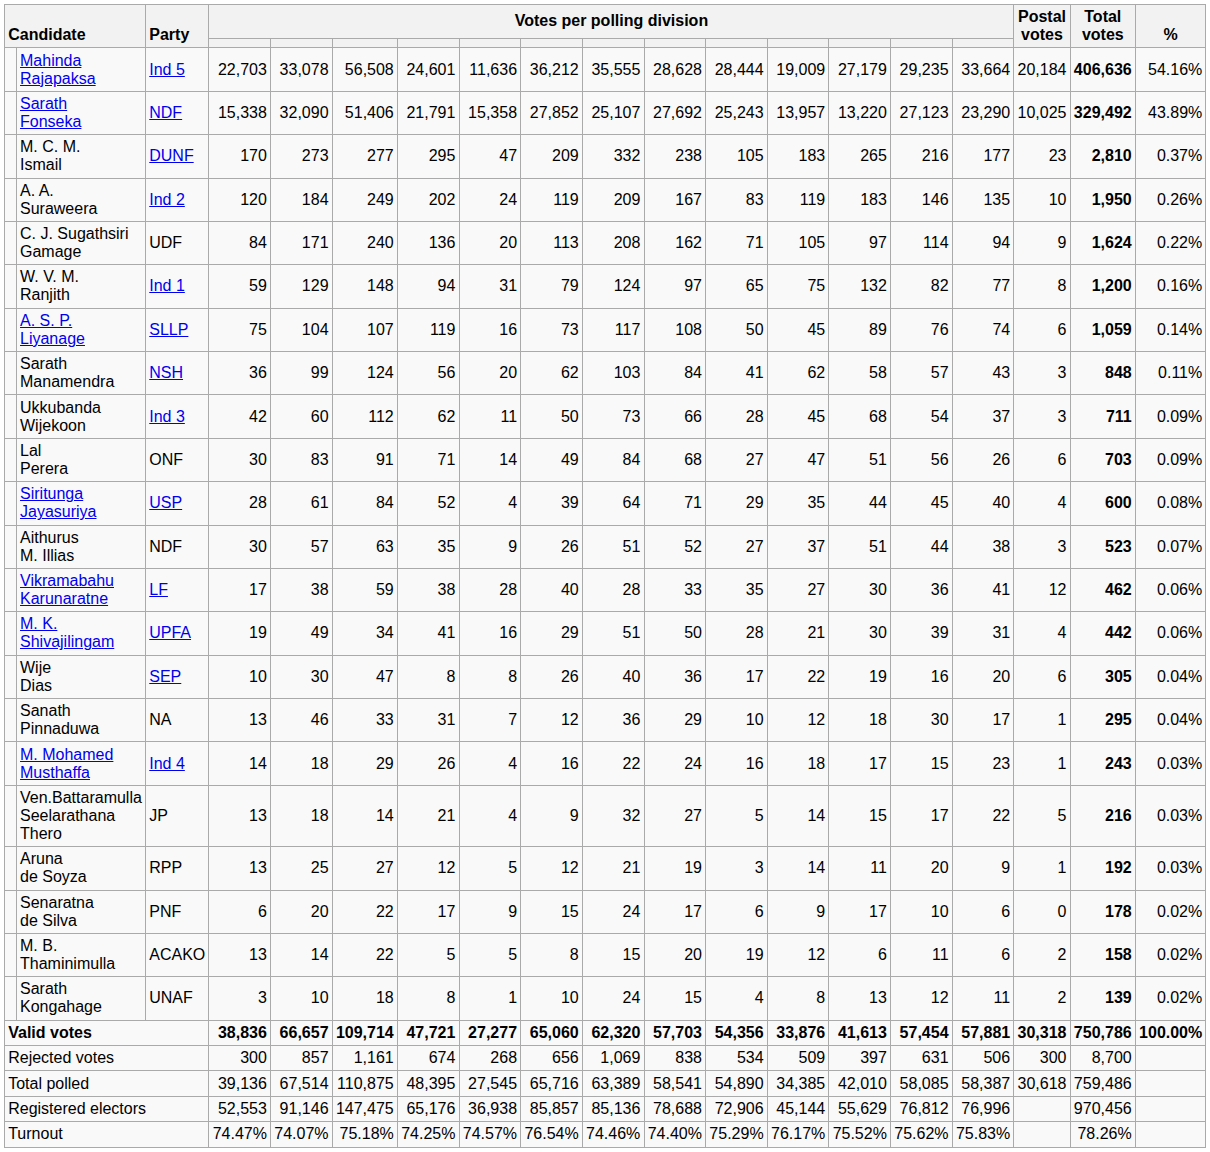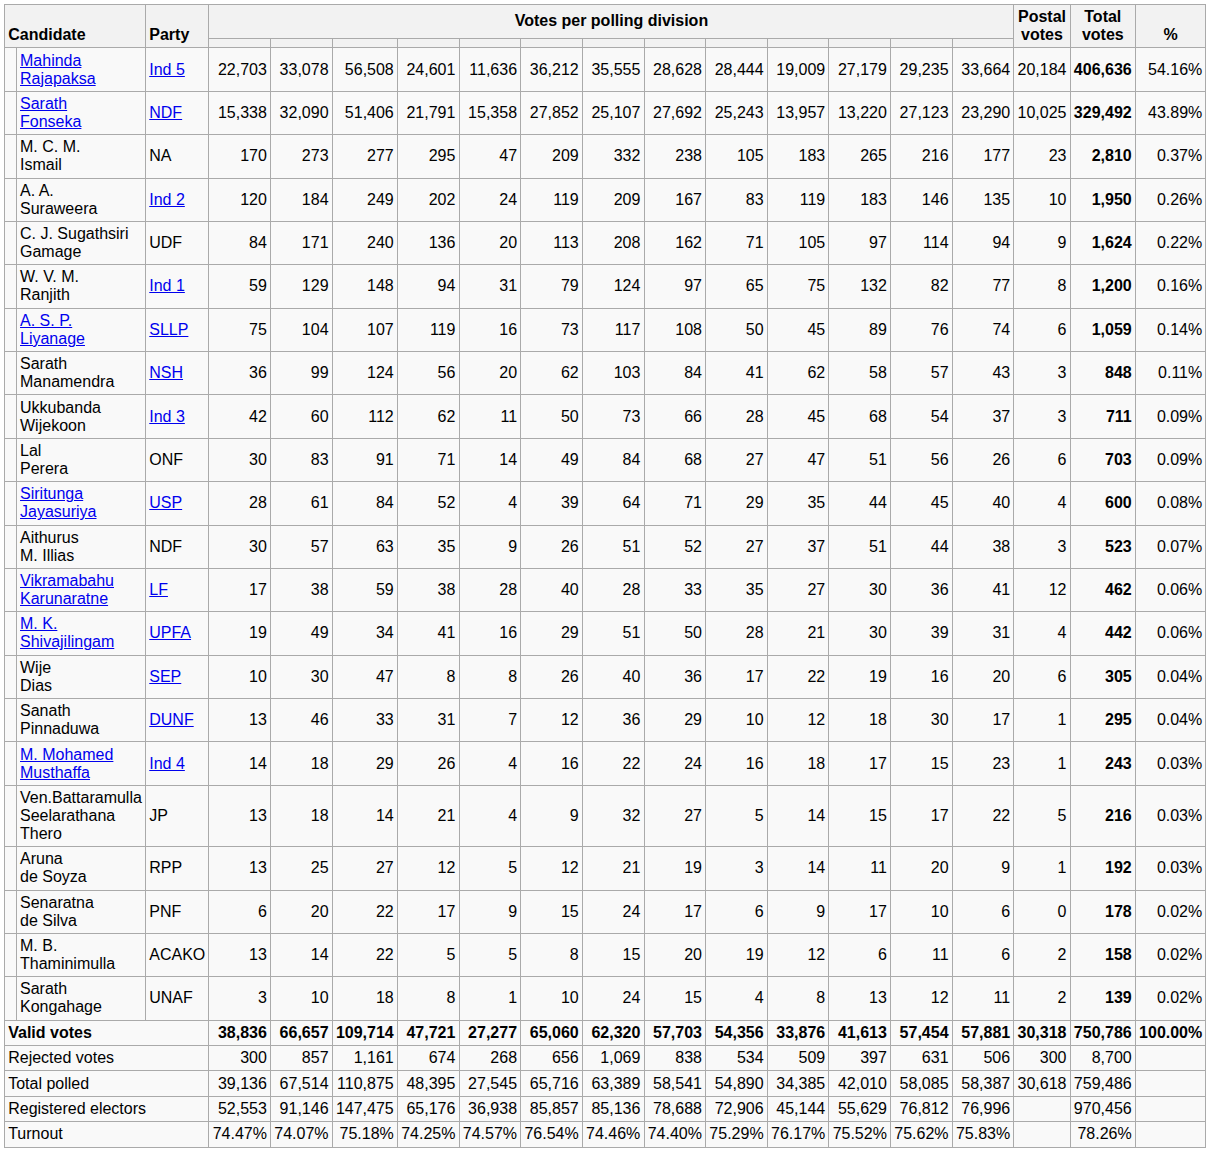 <table class="wikitable" border="1" style="text-align:right;">
 <tr>
 <th style="text-align:left; vertical-align:bottom;" rowspan="2" colspan="2">Candidate</th>
 <th rowspan="2" style="vertical-align:bottom; text-align:left; width:40px;">Party</th>
 <th colspan=13>Votes per polling division</th>
 <th rowspan="2" style="vertical-align:bottom; text-align:center; width:50px;">Postal<br>votes</th>
 <th rowspan="2" style="vertical-align:bottom; text-align:center; width:50px;">Total votes</th>
 <th rowspan="2" style="vertical-align:bottom; text-align:center; width:50px;">%</th>
 </tr>
 <tr>
 <th></th>
 <th></th>
 <th></th>
 <th></th>
 <th></th>
 <th></th>
 <th></th>
 <th></th>
 <th></th>
 <th></th>
 <th></th>
 <th></th>
 <th></th>
 </tr>
 <tr>
 <td bgcolor=> </td>
 <td align=left><a href='#'>Mahinda Rajapaksa</a></td>
 <td align=left><a href='#'>Ind 5</a></td>
 <td>22,703</td>
 <td>33,078</td>
 <td>56,508</td>
 <td>24,601</td>
 <td>11,636</td>
 <td>36,212</td>
 <td>35,555</td>
 <td>28,628</td>
 <td>28,444</td>
 <td>19,009</td>
 <td>27,179</td>
 <td>29,235</td>
 <td>33,664</td>
 <td>20,184</td>
 <td><strong>406,636</strong></td>
 <td>54.16%</td>
 </tr>
 <tr>
 <td bgcolor=> </td>
 <td align=left><a href='#'>Sarath<br>Fonseka</a></td>
 <td align=left><a href='#'>NDF</a></td>
 <td>15,338</td>
 <td>32,090</td>
 <td>51,406</td>
 <td>21,791</td>
 <td>15,358</td>
 <td>27,852</td>
 <td>25,107</td>
 <td>27,692</td>
 <td>25,243</td>
 <td>13,957</td>
 <td>13,220</td>
 <td>27,123</td>
 <td>23,290</td>
 <td>10,025</td>
 <td><strong>329,492</strong></td>
 <td>43.89%</td>
 </tr>
 <tr>
 <td bgcolor=> </td>
 <td align=left>M. C. M.<br>Ismail</td>
-<td align=left><a href='#'>DUNF</a></td>
+<td align=left>NA</td>
 <td>170</td>
 <td>273</td>
 <td>277</td>
 <td>295</td>
 <td>47</td>
 <td>209</td>
 <td>332</td>
 <td>238</td>
 <td>105</td>
 <td>183</td>
 <td>265</td>
 <td>216</td>
 <td>177</td>
 <td>23</td>
 <td><strong>2,810</strong></td>
 <td>0.37%</td>
 </tr>
 <tr>
 <td bgcolor=> </td>
 <td align=left>A. A.<br>Suraweera</td>
 <td align=left><a href='#'>Ind 2</a></td>
 <td>120</td>
 <td>184</td>
 <td>249</td>
 <td>202</td>
 <td>24</td>
 <td>119</td>
 <td>209</td>
 <td>167</td>
 <td>83</td>
 <td>119</td>
 <td>183</td>
 <td>146</td>
 <td>135</td>
 <td>10</td>
 <td><strong>1,950</strong></td>
 <td>0.26%</td>
 </tr>
 <tr>
 <td bgcolor=> </td>
 <td align=left>C. J. Sugathsiri<br>Gamage</td>
 <td align=left>UDF</td>
 <td>84</td>
 <td>171</td>
 <td>240</td>
 <td>136</td>
 <td>20</td>
 <td>113</td>
 <td>208</td>
 <td>162</td>
 <td>71</td>
 <td>105</td>
 <td>97</td>
 <td>114</td>
 <td>94</td>
 <td>9</td>
 <td><strong>1,624</strong></td>
 <td>0.22%</td>
 </tr>
 <tr>
 <td bgcolor=> </td>
 <td align=left>W. V. M.<br>Ranjith</td>
 <td align=left><a href='#'>Ind 1</a></td>
 <td>59</td>
 <td>129</td>
 <td>148</td>
 <td>94</td>
 <td>31</td>
 <td>79</td>
 <td>124</td>
 <td>97</td>
 <td>65</td>
 <td>75</td>
 <td>132</td>
 <td>82</td>
 <td>77</td>
 <td>8</td>
 <td><strong>1,200</strong></td>
 <td>0.16%</td>
 </tr>
 <tr>
 <td bgcolor=> </td>
 <td align=left><a href='#'>A. S. P.<br>Liyanage</a></td>
 <td align=left><a href='#'>SLLP</a></td>
 <td>75</td>
 <td>104</td>
 <td>107</td>
 <td>119</td>
 <td>16</td>
 <td>73</td>
 <td>117</td>
 <td>108</td>
 <td>50</td>
 <td>45</td>
 <td>89</td>
 <td>76</td>
 <td>74</td>
 <td>6</td>
 <td><strong>1,059</strong></td>
 <td>0.14%</td>
 </tr>
 <tr>
 <td bgcolor=> </td>
 <td align=left>Sarath Manamendra</td>
 <td align=left><a href='#'>NSH</a></td>
 <td>36</td>
 <td>99</td>
 <td>124</td>
 <td>56</td>
 <td>20</td>
 <td>62</td>
 <td>103</td>
 <td>84</td>
 <td>41</td>
 <td>62</td>
 <td>58</td>
 <td>57</td>
 <td>43</td>
 <td>3</td>
 <td><strong>848</strong></td>
 <td>0.11%</td>
 </tr>
 <tr>
 <td bgcolor=> </td>
 <td align=left>Ukkubanda Wijekoon</td>
 <td align=left><a href='#'>Ind 3</a></td>
 <td>42</td>
 <td>60</td>
 <td>112</td>
 <td>62</td>
 <td>11</td>
 <td>50</td>
 <td>73</td>
 <td>66</td>
 <td>28</td>
 <td>45</td>
 <td>68</td>
 <td>54</td>
 <td>37</td>
 <td>3</td>
 <td><strong>711</strong></td>
 <td>0.09%</td>
 </tr>
 <tr>
 <td bgcolor=> </td>
 <td align=left>Lal<br>Perera</td>
 <td align=left>ONF</td>
 <td>30</td>
 <td>83</td>
 <td>91</td>
 <td>71</td>
 <td>14</td>
 <td>49</td>
 <td>84</td>
 <td>68</td>
 <td>27</td>
 <td>47</td>
 <td>51</td>
 <td>56</td>
 <td>26</td>
 <td>6</td>
 <td><strong>703</strong></td>
 <td>0.09%</td>
 </tr>
 <tr>
 <td bgcolor=> </td>
 <td align=left><a href='#'>Siritunga Jayasuriya</a></td>
 <td align=left><a href='#'>USP</a></td>
 <td>28</td>
 <td>61</td>
 <td>84</td>
 <td>52</td>
 <td>4</td>
 <td>39</td>
 <td>64</td>
 <td>71</td>
 <td>29</td>
 <td>35</td>
 <td>44</td>
 <td>45</td>
 <td>40</td>
 <td>4</td>
 <td><strong>600</strong></td>
 <td>0.08%</td>
 </tr>
 <tr>
 <td bgcolor=> </td>
 <td align=left>Aithurus<br>M. Illias</td>
 <td align=left>NDF</td>
 <td>30</td>
 <td>57</td>
 <td>63</td>
 <td>35</td>
 <td>9</td>
 <td>26</td>
 <td>51</td>
 <td>52</td>
 <td>27</td>
 <td>37</td>
 <td>51</td>
 <td>44</td>
 <td>38</td>
 <td>3</td>
 <td><strong>523</strong></td>
 <td>0.07%</td>
 </tr>
 <tr>
 <td bgcolor=> </td>
 <td align=left><a href='#'>Vikramabahu Karunaratne</a></td>
 <td align=left><a href='#'>LF</a></td>
 <td>17</td>
 <td>38</td>
 <td>59</td>
 <td>38</td>
 <td>28</td>
 <td>40</td>
 <td>28</td>
 <td>33</td>
 <td>35</td>
 <td>27</td>
 <td>30</td>
 <td>36</td>
 <td>41</td>
 <td>12</td>
 <td><strong>462</strong></td>
 <td>0.06%</td>
 </tr>
 <tr>
 <td bgcolor=> </td>
 <td align=left><a href='#'>M. K. Shivajilingam</a></td>
 <td align=left><a href='#'>UPFA</a></td>
 <td>19</td>
 <td>49</td>
 <td>34</td>
 <td>41</td>
 <td>16</td>
 <td>29</td>
 <td>51</td>
 <td>50</td>
 <td>28</td>
 <td>21</td>
 <td>30</td>
 <td>39</td>
 <td>31</td>
 <td>4</td>
 <td><strong>442</strong></td>
 <td>0.06%</td>
 </tr>
 <tr>
 <td bgcolor=> </td>
 <td align=left>Wije<br>Dias</td>
 <td align=left><a href='#'>SEP</a></td>
 <td>10</td>
 <td>30</td>
 <td>47</td>
 <td>8</td>
 <td>8</td>
 <td>26</td>
 <td>40</td>
 <td>36</td>
 <td>17</td>
 <td>22</td>
 <td>19</td>
 <td>16</td>
 <td>20</td>
 <td>6</td>
 <td><strong>305</strong></td>
 <td>0.04%</td>
 </tr>
 <tr>
 <td bgcolor=> </td>
 <td align=left>Sanath Pinnaduwa</td>
-<td align=left>NA</td>
+<td align=left><a href='#'>DUNF</a></td>
 <td>13</td>
 <td>46</td>
 <td>33</td>
 <td>31</td>
 <td>7</td>
 <td>12</td>
 <td>36</td>
 <td>29</td>
 <td>10</td>
 <td>12</td>
 <td>18</td>
 <td>30</td>
 <td>17</td>
 <td>1</td>
 <td><strong>295</strong></td>
 <td>0.04%</td>
 </tr>
 <tr>
 <td bgcolor=> </td>
 <td align=left><a href='#'>M. Mohamed<br>Musthaffa</a></td>
 <td align=left><a href='#'>Ind 4</a></td>
 <td>14</td>
 <td>18</td>
 <td>29</td>
 <td>26</td>
 <td>4</td>
 <td>16</td>
 <td>22</td>
 <td>24</td>
 <td>16</td>
 <td>18</td>
 <td>17</td>
 <td>15</td>
 <td>23</td>
 <td>1</td>
 <td><strong>243</strong></td>
 <td>0.03%</td>
 </tr>
 <tr>
 <td bgcolor=> </td>
 <td align=left>Ven.Battaramulla<br>Seelarathana Thero</td>
 <td align=left>JP</td>
 <td>13</td>
 <td>18</td>
 <td>14</td>
 <td>21</td>
 <td>4</td>
 <td>9</td>
 <td>32</td>
 <td>27</td>
 <td>5</td>
 <td>14</td>
 <td>15</td>
 <td>17</td>
 <td>22</td>
 <td>5</td>
 <td><strong>216</strong></td>
 <td>0.03%</td>
 </tr>
 <tr>
 <td bgcolor=> </td>
 <td align=left>Aruna<br>de Soyza</td>
 <td align=left>RPP</td>
 <td>13</td>
 <td>25</td>
 <td>27</td>
 <td>12</td>
 <td>5</td>
 <td>12</td>
 <td>21</td>
 <td>19</td>
 <td>3</td>
 <td>14</td>
 <td>11</td>
 <td>20</td>
 <td>9</td>
 <td>1</td>
 <td><strong>192</strong></td>
 <td>0.03%</td>
 </tr>
 <tr>
 <td bgcolor=> </td>
 <td align=left>Senaratna<br>de Silva</td>
 <td align=left>PNF</td>
 <td>6</td>
 <td>20</td>
 <td>22</td>
 <td>17</td>
 <td>9</td>
 <td>15</td>
 <td>24</td>
 <td>17</td>
 <td>6</td>
 <td>9</td>
 <td>17</td>
 <td>10</td>
 <td>6</td>
 <td>0</td>
 <td><strong>178</strong></td>
 <td>0.02%</td>
 </tr>
 <tr>
 <td bgcolor=> </td>
 <td align=left>M. B.<br>Thaminimulla</td>
 <td align=left>ACAKO</td>
 <td>13</td>
 <td>14</td>
 <td>22</td>
 <td>5</td>
 <td>5</td>
 <td>8</td>
 <td>15</td>
 <td>20</td>
 <td>19</td>
 <td>12</td>
 <td>6</td>
 <td>11</td>
 <td>6</td>
 <td>2</td>
 <td><strong>158</strong></td>
 <td>0.02%</td>
 </tr>
 <tr>
 <td bgcolor=> </td>
 <td align=left>Sarath Kongahage</td>
 <td align=left>UNAF</td>
 <td>3</td>
 <td>10</td>
 <td>18</td>
 <td>8</td>
 <td>1</td>
 <td>10</td>
 <td>24</td>
 <td>15</td>
 <td>4</td>
 <td>8</td>
 <td>13</td>
 <td>12</td>
 <td>11</td>
 <td>2</td>
 <td><strong>139</strong></td>
 <td>0.02%</td>
 </tr>
 <tr>
 <td align=left colspan=3><strong>Valid votes</strong></td>
 <td><strong>38,836</strong></td>
 <td><strong>66,657</strong></td>
 <td><strong>109,714</strong></td>
 <td><strong>47,721</strong></td>
 <td><strong>27,277</strong></td>
 <td><strong>65,060</strong></td>
 <td><strong>62,320</strong></td>
 <td><strong>57,703</strong></td>
 <td><strong>54,356</strong></td>
 <td><strong>33,876</strong></td>
 <td><strong>41,613</strong></td>
 <td><strong>57,454</strong></td>
 <td><strong>57,881</strong></td>
 <td><strong>30,318</strong></td>
 <td><strong>750,786</strong></td>
 <td><strong>100.00%</strong></td>
 </tr>
 <tr>
 <td align=left colspan=3>Rejected votes</td>
 <td>300</td>
 <td>857</td>
 <td>1,161</td>
 <td>674</td>
 <td>268</td>
 <td>656</td>
 <td>1,069</td>
 <td>838</td>
 <td>534</td>
 <td>509</td>
 <td>397</td>
 <td>631</td>
 <td>506</td>
 <td>300</td>
 <td>8,700</td>
 <td></td>
 </tr>
 <tr>
 <td align=left colspan=3>Total polled</td>
 <td>39,136</td>
 <td>67,514</td>
 <td>110,875</td>
 <td>48,395</td>
 <td>27,545</td>
 <td>65,716</td>
 <td>63,389</td>
 <td>58,541</td>
 <td>54,890</td>
 <td>34,385</td>
 <td>42,010</td>
 <td>58,085</td>
 <td>58,387</td>
 <td>30,618</td>
 <td>759,486</td>
 <td></td>
 </tr>
 <tr>
 <td align=left colspan=3>Registered electors</td>
 <td>52,553</td>
 <td>91,146</td>
 <td>147,475</td>
 <td>65,176</td>
 <td>36,938</td>
 <td>85,857</td>
 <td>85,136</td>
 <td>78,688</td>
 <td>72,906</td>
 <td>45,144</td>
 <td>55,629</td>
 <td>76,812</td>
 <td>76,996</td>
 <td></td>
 <td>970,456</td>
 <td></td>
 </tr>
 <tr>
 <td align=left colspan=3>Turnout</td>
 <td>74.47%</td>
 <td>74.07%</td>
 <td>75.18%</td>
 <td>74.25%</td>
 <td>74.57%</td>
 <td>76.54%</td>
 <td>74.46%</td>
 <td>74.40%</td>
 <td>75.29%</td>
 <td>76.17%</td>
 <td>75.52%</td>
 <td>75.62%</td>
 <td>75.83%</td>
 <td></td>
 <td>78.26%</td>
 <td></td>
 </tr>
 </table>
